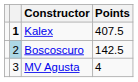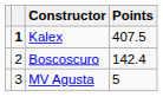 <table class="wikitable" style="font-size: 85%;">
 <tr>
 <th></th>
 <th></th>
 <th>Constructor</th>
 <th>Points</th>
 </tr>
 <tr>
 <td></td>
 <td align=center><strong>1</strong></td>
 <td> <a href='#'>Kalex</a></td>
 <td align=left>407.5</td>
 </tr>
 <tr>
 <td></td>
-<td align=center style="background: lightblue;">2</td>
+<td align=center>2</td>
 <td> <a href='#'>Boscoscuro</a></td>
-<td align=left>142.5</td>
+<td align=left>142.4</td>
 </tr>
 <tr>
 <td></td>
 <td align=center>3</td>
 <td> <a href='#'>MV Agusta</a></td>
-<td align=left>4</td>
+<td align=left>5</td>
 </tr>
 </table>
